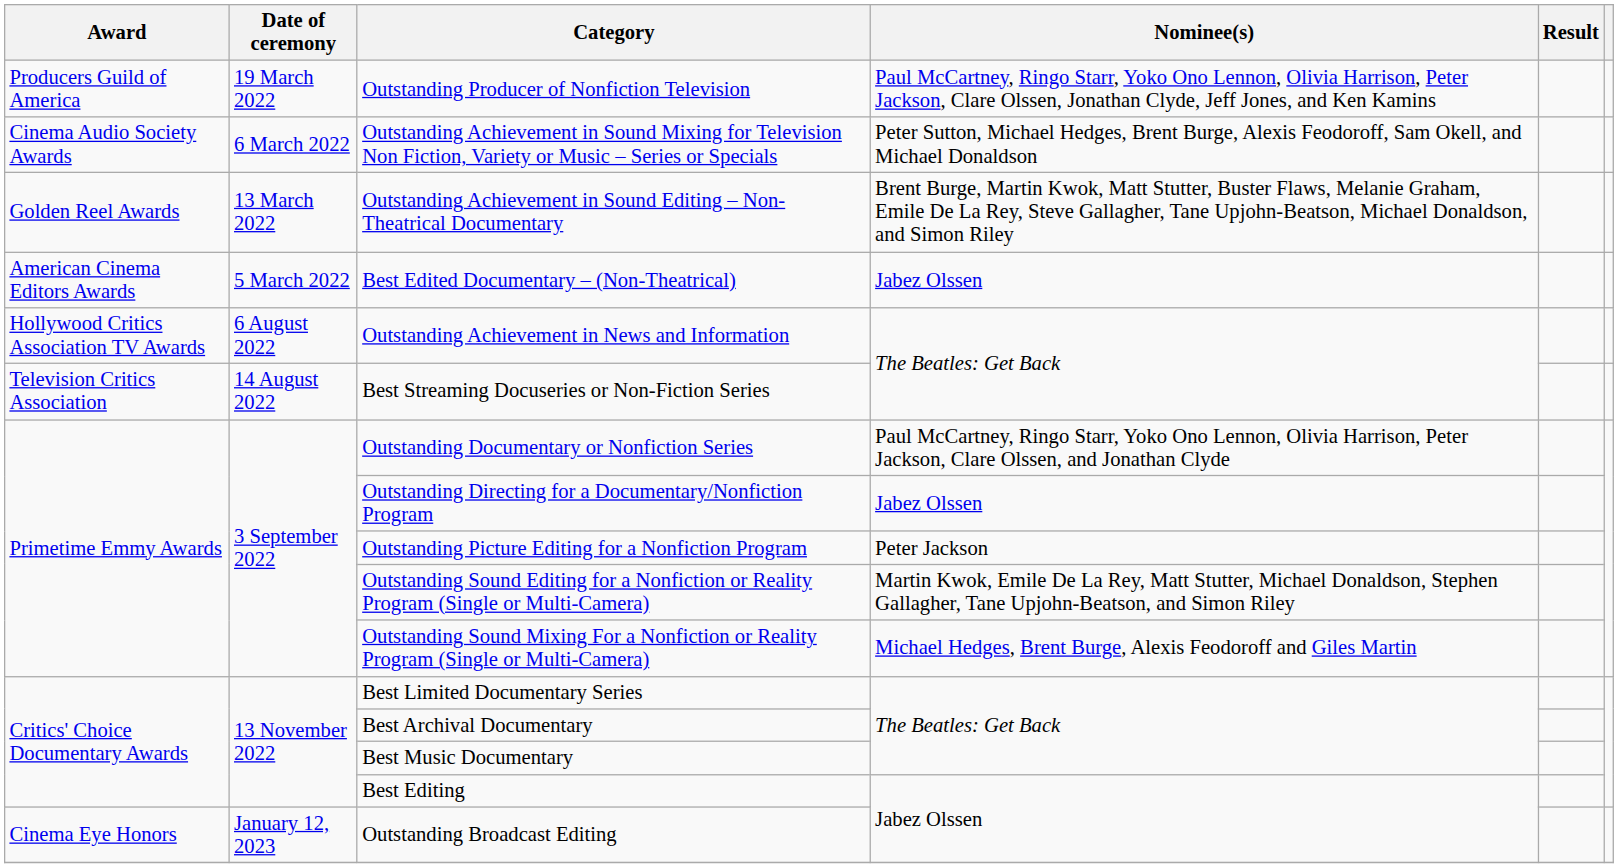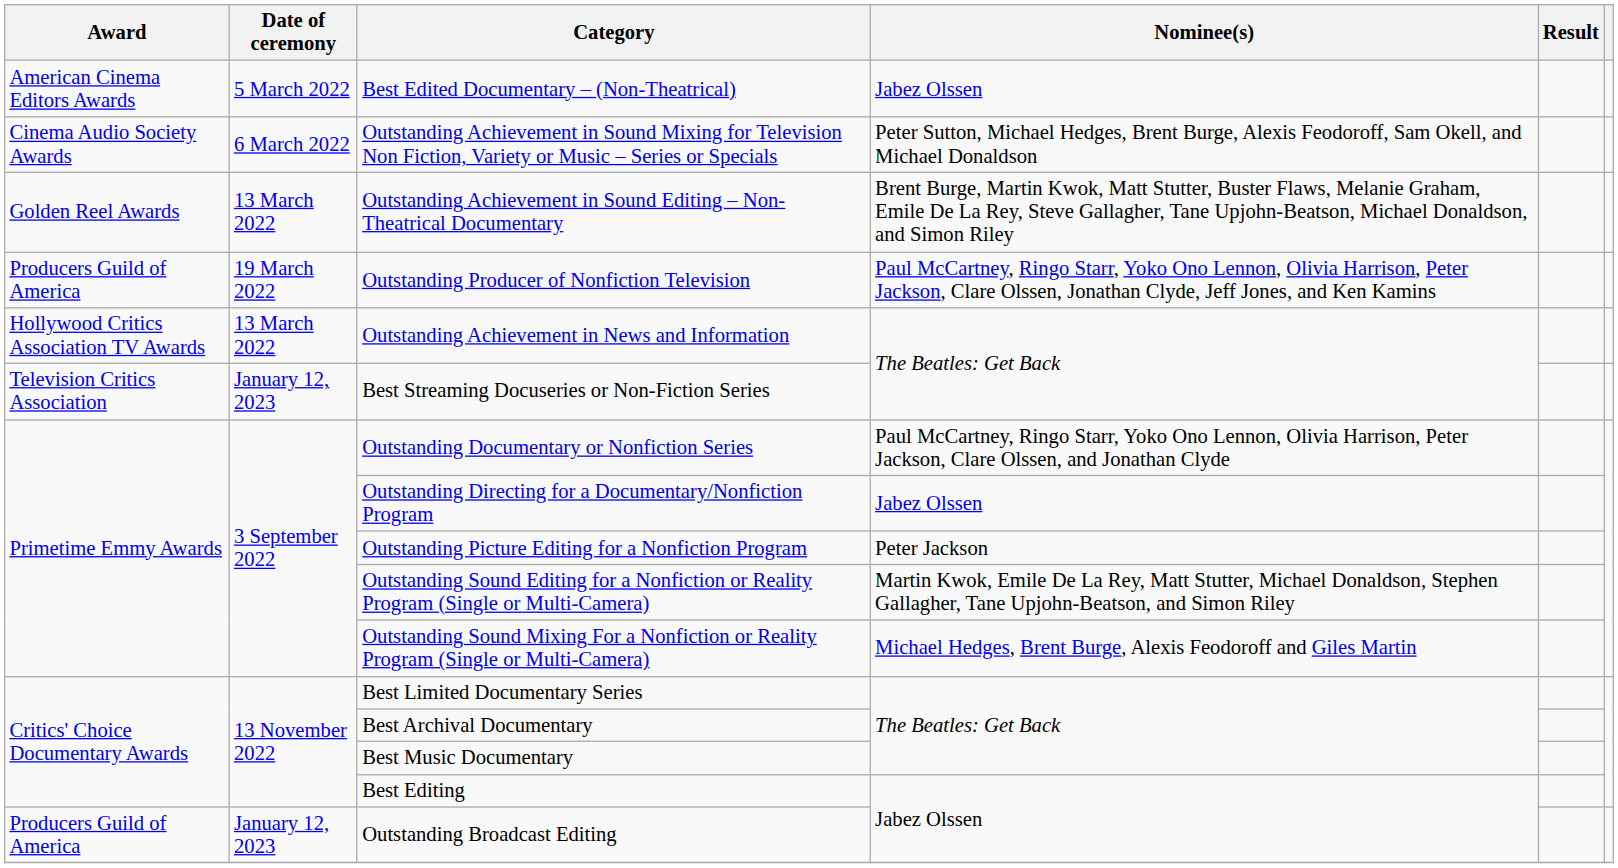 <table class="wikitable sortable">
 <tr>
 <th>Award</th>
 <th>Date of ceremony</th>
 <th>Category</th>
 <th>Nominee(s)</th>
 <th>Result</th>
 <th></th>
 </tr>
 <tr>
-<td><a href='#'>Producers Guild of America</a></td>
-<td><a href='#'>19 March 2022</a></td>
-<td><a href='#'>Outstanding Producer of Nonfiction Television</a></td>
-<td><a href='#'>Paul McCartney</a>, <a href='#'>Ringo Starr</a>, <a href='#'>Yoko Ono Lennon</a>, <a href='#'>Olivia Harrison</a>, <a href='#'>Peter Jackson</a>, Clare Olssen, Jonathan Clyde, Jeff Jones, and Ken Kamins</td>
+<td><a href='#'>American Cinema Editors Awards</a></td>
+<td><a href='#'>5 March 2022</a></td>
+<td><a href='#'>Best Edited Documentary – (Non-Theatrical)</a></td>
+<td><a href='#'>Jabez Olssen</a></td>
 <td></td>
 <td align="center"></td>
 </tr>
 <tr>
 <td><a href='#'>Cinema Audio Society Awards</a></td>
 <td><a href='#'>6 March 2022</a></td>
 <td><a href='#'>Outstanding Achievement in Sound Mixing for Television Non Fiction, Variety or Music – Series or Specials</a></td>
 <td>Peter Sutton, Michael Hedges, Brent Burge, Alexis Feodoroff, Sam Okell, and Michael Donaldson </td>
 <td></td>
 <td align="center"></td>
 </tr>
 <tr>
 <td><a href='#'>Golden Reel Awards</a></td>
 <td><a href='#'>13 March 2022</a></td>
 <td><a href='#'>Outstanding Achievement in Sound Editing – Non-Theatrical Documentary</a></td>
 <td>Brent Burge, Martin Kwok, Matt Stutter, Buster Flaws, Melanie Graham, Emile De La Rey, Steve Gallagher, Tane Upjohn-Beatson, Michael Donaldson, and Simon Riley </td>
 <td></td>
 <td align="center"></td>
 </tr>
 <tr>
-<td><a href='#'>American Cinema Editors Awards</a></td>
-<td><a href='#'>5 March 2022</a></td>
-<td><a href='#'>Best Edited Documentary – (Non-Theatrical)</a></td>
-<td><a href='#'>Jabez Olssen</a></td>
+<td><a href='#'>Producers Guild of America</a></td>
+<td><a href='#'>19 March 2022</a></td>
+<td><a href='#'>Outstanding Producer of Nonfiction Television</a></td>
+<td><a href='#'>Paul McCartney</a>, <a href='#'>Ringo Starr</a>, <a href='#'>Yoko Ono Lennon</a>, <a href='#'>Olivia Harrison</a>, <a href='#'>Peter Jackson</a>, Clare Olssen, Jonathan Clyde, Jeff Jones, and Ken Kamins</td>
 <td></td>
 <td align="center"></td>
 </tr>
 <tr>
 <td><a href='#'>Hollywood Critics Association TV Awards</a></td>
-<td><a href='#'>6 August 2022</a></td>
+<td><a href='#'>13 March 2022</a></td>
 <td><a href='#'>Outstanding Achievement in News and Information</a></td>
 <td rowspan="2"><em>The Beatles: Get Back</em></td>
 <td></td>
 <td align="center"></td>
 </tr>
 <tr>
 <td><a href='#'>Television Critics Association</a></td>
-<td><a href='#'>14 August 2022</a></td>
+<td><a href='#'>January 12, 2023</a></td>
 <td>Best Streaming Docuseries or Non-Fiction Series</td>
 <td></td>
 <td align="center"></td>
 </tr>
 <tr>
 <td rowspan="5"><a href='#'>Primetime Emmy Awards</a></td>
 <td rowspan="5"><a href='#'>3 September 2022</a></td>
 <td><a href='#'>Outstanding Documentary or Nonfiction Series</a></td>
 <td>Paul McCartney, Ringo Starr, Yoko Ono Lennon, Olivia Harrison, Peter Jackson, Clare Olssen, and Jonathan Clyde</td>
 <td></td>
 <td align="center" rowspan="5"></td>
 </tr>
 <tr>
 <td><a href='#'>Outstanding Directing for a Documentary/Nonfiction Program</a></td>
 <td><a href='#'>Jabez Olssen</a></td>
 <td></td>
 </tr>
 <tr>
 <td><a href='#'>Outstanding Picture Editing for a Nonfiction Program</a></td>
 <td>Peter Jackson </td>
 <td></td>
 </tr>
 <tr>
 <td><a href='#'>Outstanding Sound Editing for a Nonfiction or Reality Program (Single or Multi-Camera)</a></td>
 <td>Martin Kwok, Emile De La Rey, Matt Stutter, Michael Donaldson, Stephen Gallagher, Tane Upjohn-Beatson, and Simon Riley </td>
 <td></td>
 </tr>
 <tr>
 <td><a href='#'>Outstanding Sound Mixing For a Nonfiction or Reality Program (Single or Multi-Camera)</a></td>
 <td><a href='#'>Michael Hedges</a>, <a href='#'>Brent Burge</a>, Alexis Feodoroff and <a href='#'>Giles Martin</a> </td>
 <td></td>
 </tr>
 <tr>
 <td rowspan="4"><a href='#'>Critics' Choice Documentary Awards</a></td>
 <td rowspan="4"><a href='#'>13 November 2022</a></td>
 <td>Best Limited Documentary Series</td>
 <td rowspan="3"><em>The Beatles: Get Back</em></td>
 <td></td>
 <td rowspan="4"><br></td>
 </tr>
 <tr>
 <td>Best Archival Documentary</td>
 <td></td>
 </tr>
 <tr>
 <td>Best Music Documentary</td>
 <td></td>
 </tr>
 <tr>
 <td>Best Editing</td>
 <td rowspan="2">Jabez Olssen</td>
 <td></td>
 </tr>
 <tr>
-<td><a href='#'>Cinema Eye Honors</a></td>
+<td><a href='#'>Producers Guild of America</a></td>
 <td><a href='#'>January 12, 2023</a></td>
 <td>Outstanding Broadcast Editing</td>
 <td></td>
 <td></td>
 </tr>
 <tr>
 </tr>
 </table>
